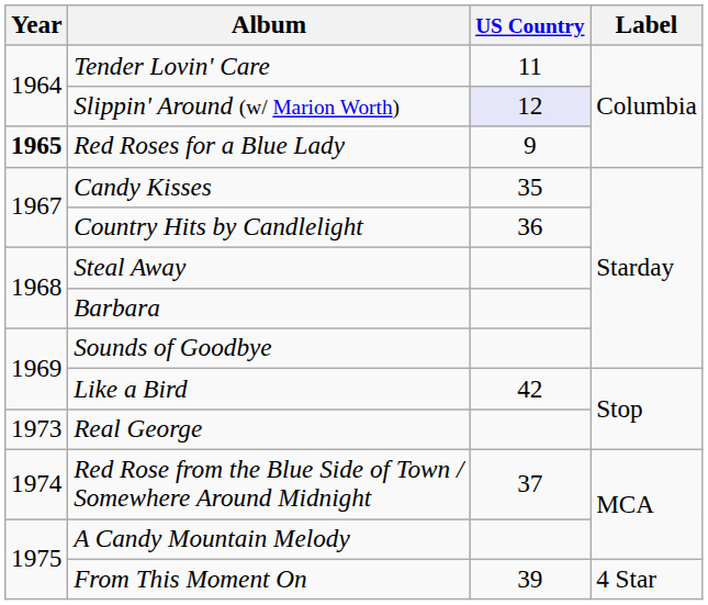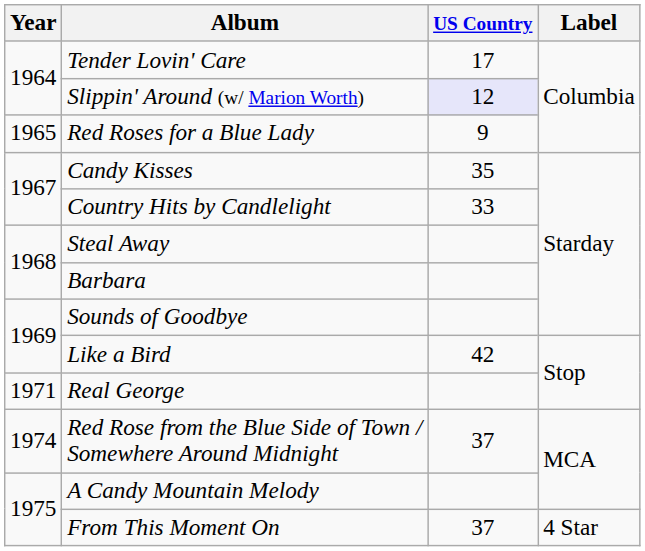 <table class="wikitable">
 <tr>
 <th>Year</th>
 <th>Album</th>
 <th><small><a href='#'>US Country</a></small></th>
 <th>Label</th>
 </tr>
 <tr>
 <td rowspan="2">1964</td>
 <td><em>Tender Lovin' Care</em></td>
-<td align="center">11</td>
+<td align="center">17</td>
 <td rowspan="3">Columbia</td>
 </tr>
 <tr>
 <td><em>Slippin' Around</em> <small>(w/ <a href='#'>Marion Worth</a>)</small></td>
 <td align="center" style="background: lavender;">12</td>
 </tr>
 <tr>
-<td><strong>1965</strong></td>
+<td>1965</td>
 <td><em>Red Roses for a Blue Lady</em></td>
 <td align="center">9</td>
 </tr>
 <tr>
 <td rowspan="2">1967</td>
 <td><em>Candy Kisses</em></td>
 <td align="center">35</td>
 <td rowspan="5">Starday</td>
 </tr>
 <tr>
 <td><em>Country Hits by Candlelight</em></td>
-<td align="center">36</td>
+<td align="center">33</td>
 </tr>
 <tr>
 <td rowspan="2">1968</td>
 <td><em>Steal Away</em></td>
 <td></td>
 </tr>
 <tr>
 <td><em>Barbara</em></td>
 <td></td>
 </tr>
 <tr>
 <td rowspan="2">1969</td>
 <td><em>Sounds of Goodbye</em></td>
 <td></td>
 </tr>
 <tr>
 <td><em>Like a Bird</em></td>
 <td align="center">42</td>
 <td rowspan="2">Stop</td>
 </tr>
 <tr>
-<td>1973</td>
+<td>1971</td>
 <td><em>Real George</em></td>
 <td></td>
 </tr>
 <tr>
 <td>1974</td>
 <td><em>Red Rose from the Blue Side of Town /<br>Somewhere Around Midnight</em></td>
 <td align="center">37</td>
 <td rowspan="2">MCA</td>
 </tr>
 <tr>
 <td rowspan="2">1975</td>
 <td><em>A Candy Mountain Melody</em></td>
 <td></td>
 </tr>
 <tr>
 <td><em>From This Moment On</em></td>
-<td align="center">39</td>
+<td align="center">37</td>
 <td>4 Star</td>
 </tr>
 </table>
